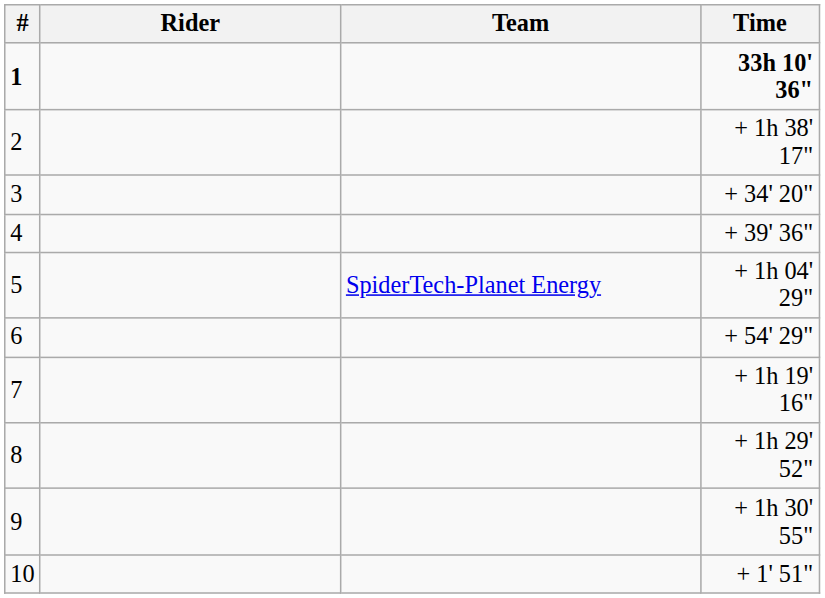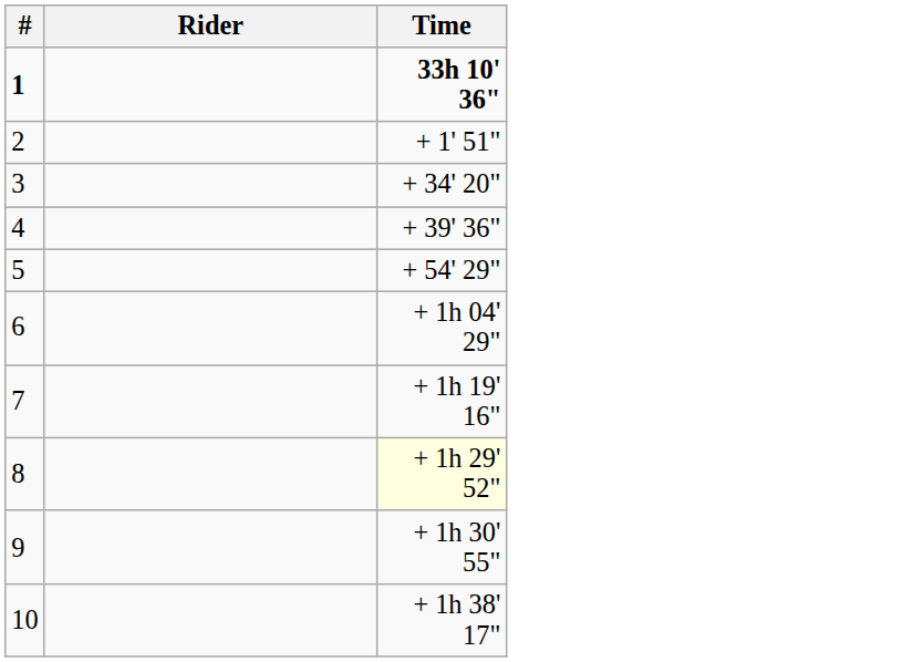 <table class="wikitable">
 <tr>
 <th>#</th>
 <th width="190">Rider</th>
-<th width="230">Team</th>
 <th width="70">Time</th>
 </tr>
 <tr>
 <td><strong>1</strong></td>
 <td><strong> </strong></td>
-<td><strong></strong></td>
 <td align=right><strong>33h 10' 36"</strong></td>
 </tr>
 <tr>
 <td>2</td>
 <td></td>
-<td></td>
-<td align=right>+ 1h 38' 17"</td>
+<td align=right>+ 1' 51"</td>
 </tr>
 <tr>
 <td>3</td>
-<td></td>
 <td></td>
 <td align=right>+ 34' 20"</td>
 </tr>
 <tr>
 <td>4</td>
 <td></td>
-<td></td>
 <td align=right>+ 39' 36"</td>
 </tr>
 <tr>
 <td>5</td>
 <td></td>
-<td><a href='#'>SpiderTech-Planet Energy</a></td>
-<td align=right>+ 1h 04' 29"</td>
+<td align=right>+ 54' 29"</td>
 </tr>
 <tr>
 <td>6</td>
 <td></td>
-<td></td>
-<td align=right>+ 54' 29"</td>
+<td align=right>+ 1h 04' 29"</td>
 </tr>
 <tr>
 <td>7</td>
-<td></td>
 <td></td>
 <td align=right>+ 1h 19' 16"</td>
 </tr>
 <tr>
 <td>8</td>
 <td></td>
-<td></td>
-<td align=right>+ 1h 29' 52"</td>
+<td align=right style="background: lightyellow;">+ 1h 29' 52"</td>
 </tr>
 <tr>
 <td>9</td>
-<td></td>
 <td></td>
 <td align=right>+ 1h 30' 55"</td>
 </tr>
 <tr>
 <td>10</td>
 <td></td>
-<td></td>
-<td align=right>+ 1' 51"</td>
+<td align=right>+ 1h 38' 17"</td>
 </tr>
 </table>
